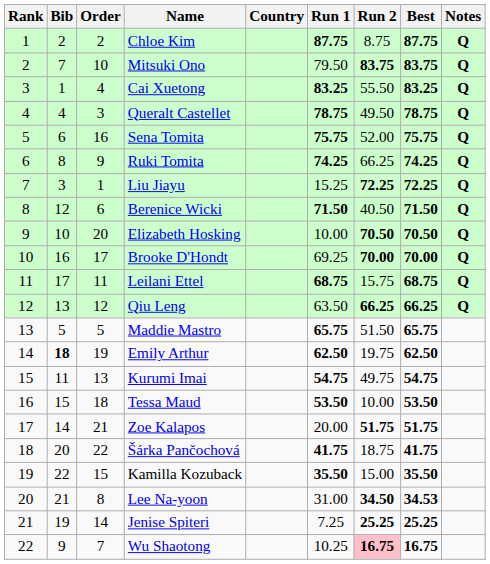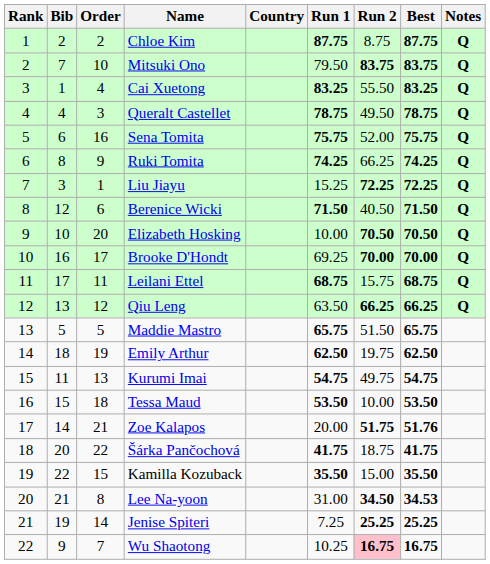 <table class="wikitable sortable" style="text-align:center">
 <tr>
 <th>Rank</th>
 <th>Bib</th>
 <th>Order</th>
 <th>Name</th>
 <th>Country</th>
 <th>Run 1</th>
 <th>Run 2</th>
 <th>Best</th>
 <th>Notes</th>
 </tr>
 <tr bgcolor=#ccffcc>
 <td>1</td>
 <td>2</td>
 <td>2</td>
 <td align=left><a href='#'>Chloe Kim</a></td>
 <td align=left></td>
 <td><strong>87.75</strong></td>
 <td>8.75</td>
 <td><strong>87.75</strong></td>
 <td><strong>Q</strong></td>
 </tr>
 <tr bgcolor=#ccffcc>
 <td>2</td>
 <td>7</td>
 <td>10</td>
 <td align=left><a href='#'>Mitsuki Ono</a></td>
 <td align=left></td>
 <td>79.50</td>
 <td><strong>83.75</strong></td>
 <td><strong>83.75</strong></td>
 <td><strong>Q</strong></td>
 </tr>
 <tr bgcolor=#ccffcc>
 <td>3</td>
 <td>1</td>
 <td>4</td>
 <td align=left><a href='#'>Cai Xuetong</a></td>
 <td align=left></td>
 <td><strong>83.25</strong></td>
 <td>55.50</td>
 <td><strong>83.25</strong></td>
 <td><strong>Q</strong></td>
 </tr>
 <tr bgcolor=#ccffcc>
 <td>4</td>
 <td>4</td>
 <td>3</td>
 <td align=left><a href='#'>Queralt Castellet</a></td>
 <td align=left></td>
 <td><strong>78.75</strong></td>
 <td>49.50</td>
 <td><strong>78.75</strong></td>
 <td><strong>Q</strong></td>
 </tr>
 <tr bgcolor=#ccffcc>
 <td>5</td>
 <td>6</td>
 <td>16</td>
 <td align=left><a href='#'>Sena Tomita</a></td>
 <td align=left></td>
 <td><strong>75.75</strong></td>
 <td>52.00</td>
 <td><strong>75.75</strong></td>
 <td><strong>Q</strong></td>
 </tr>
 <tr bgcolor=#ccffcc>
 <td>6</td>
 <td>8</td>
 <td>9</td>
 <td align=left><a href='#'>Ruki Tomita</a></td>
 <td align=left></td>
 <td><strong>74.25</strong></td>
 <td>66.25</td>
 <td><strong>74.25</strong></td>
 <td><strong>Q</strong></td>
 </tr>
 <tr bgcolor=#ccffcc>
 <td>7</td>
 <td>3</td>
 <td>1</td>
 <td align=left><a href='#'>Liu Jiayu</a></td>
 <td align=left></td>
 <td>15.25</td>
 <td><strong>72.25</strong></td>
 <td><strong>72.25</strong></td>
 <td><strong>Q</strong></td>
 </tr>
 <tr bgcolor=#ccffcc>
 <td>8</td>
 <td>12</td>
 <td>6</td>
 <td align=left><a href='#'>Berenice Wicki</a></td>
 <td align=left></td>
 <td><strong>71.50</strong></td>
 <td>40.50</td>
 <td><strong>71.50</strong></td>
 <td><strong>Q</strong></td>
 </tr>
 <tr bgcolor=#ccffcc>
 <td>9</td>
 <td>10</td>
 <td>20</td>
 <td align=left><a href='#'>Elizabeth Hosking</a></td>
 <td align=left></td>
 <td>10.00</td>
 <td><strong>70.50</strong></td>
 <td><strong>70.50</strong></td>
 <td><strong>Q</strong></td>
 </tr>
 <tr bgcolor=#ccffcc>
 <td>10</td>
 <td>16</td>
 <td>17</td>
 <td align=left><a href='#'>Brooke D'Hondt</a></td>
 <td align=left></td>
 <td>69.25</td>
 <td><strong>70.00</strong></td>
 <td><strong>70.00</strong></td>
 <td><strong>Q</strong></td>
 </tr>
 <tr bgcolor=#ccffcc>
 <td>11</td>
 <td>17</td>
 <td>11</td>
 <td align=left><a href='#'>Leilani Ettel</a></td>
 <td align=left></td>
 <td><strong>68.75</strong></td>
 <td>15.75</td>
 <td><strong>68.75</strong></td>
 <td><strong>Q</strong></td>
 </tr>
 <tr bgcolor=#ccffcc>
 <td>12</td>
 <td>13</td>
 <td>12</td>
 <td align=left><a href='#'>Qiu Leng</a></td>
 <td align=left></td>
 <td>63.50</td>
 <td><strong>66.25</strong></td>
 <td><strong>66.25</strong></td>
 <td><strong>Q</strong></td>
 </tr>
 <tr>
 <td>13</td>
 <td>5</td>
 <td>5</td>
 <td align=left><a href='#'>Maddie Mastro</a></td>
 <td align=left></td>
 <td><strong>65.75</strong></td>
 <td>51.50</td>
 <td><strong>65.75</strong></td>
 <td></td>
 </tr>
 <tr>
 <td>14</td>
-<td><strong>18</strong></td>
+<td>18</td>
 <td>19</td>
 <td align=left><a href='#'>Emily Arthur</a></td>
 <td align=left></td>
 <td><strong>62.50</strong></td>
 <td>19.75</td>
 <td><strong>62.50</strong></td>
 <td></td>
 </tr>
 <tr>
 <td>15</td>
 <td>11</td>
 <td>13</td>
 <td align=left><a href='#'>Kurumi Imai</a></td>
 <td align=left></td>
 <td><strong>54.75</strong></td>
 <td>49.75</td>
 <td><strong>54.75</strong></td>
 <td></td>
 </tr>
 <tr>
 <td>16</td>
 <td>15</td>
 <td>18</td>
 <td align=left><a href='#'>Tessa Maud</a></td>
 <td align=left></td>
 <td><strong>53.50</strong></td>
 <td>10.00</td>
 <td><strong>53.50</strong></td>
 <td></td>
 </tr>
 <tr>
 <td>17</td>
 <td>14</td>
 <td>21</td>
 <td align=left><a href='#'>Zoe Kalapos</a></td>
 <td align=left></td>
 <td>20.00</td>
 <td><strong>51.75</strong></td>
-<td><strong>51.75</strong></td>
+<td><strong>51.76</strong></td>
 <td></td>
 </tr>
 <tr>
 <td>18</td>
 <td>20</td>
 <td>22</td>
 <td align=left><a href='#'>Šárka Pančochová</a></td>
 <td align=left></td>
 <td><strong>41.75</strong></td>
 <td>18.75</td>
 <td><strong>41.75</strong></td>
 <td></td>
 </tr>
 <tr>
 <td>19</td>
 <td>22</td>
 <td>15</td>
 <td align=left>Kamilla Kozuback</td>
 <td align=left></td>
 <td><strong>35.50</strong></td>
 <td>15.00</td>
 <td><strong>35.50</strong></td>
 <td></td>
 </tr>
 <tr>
 <td>20</td>
 <td>21</td>
 <td>8</td>
 <td align=left><a href='#'>Lee Na-yoon</a></td>
 <td align=left></td>
 <td>31.00</td>
 <td><strong>34.50</strong></td>
 <td><strong>34.53</strong></td>
 <td></td>
 </tr>
 <tr>
 <td>21</td>
 <td>19</td>
 <td>14</td>
 <td align=left><a href='#'>Jenise Spiteri</a></td>
 <td align=left></td>
 <td>7.25</td>
 <td><strong>25.25</strong></td>
 <td><strong>25.25</strong></td>
 <td></td>
 </tr>
 <tr>
 <td>22</td>
 <td>9</td>
 <td>7</td>
 <td align=left><a href='#'>Wu Shaotong</a></td>
 <td align=left></td>
 <td>10.25</td>
 <td style="background: pink;"><strong>16.75</strong></td>
 <td><strong>16.75</strong></td>
 <td></td>
 </tr>
 </table>
